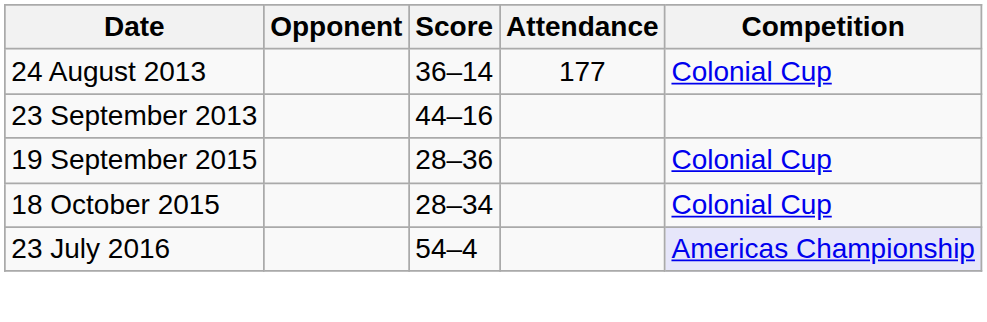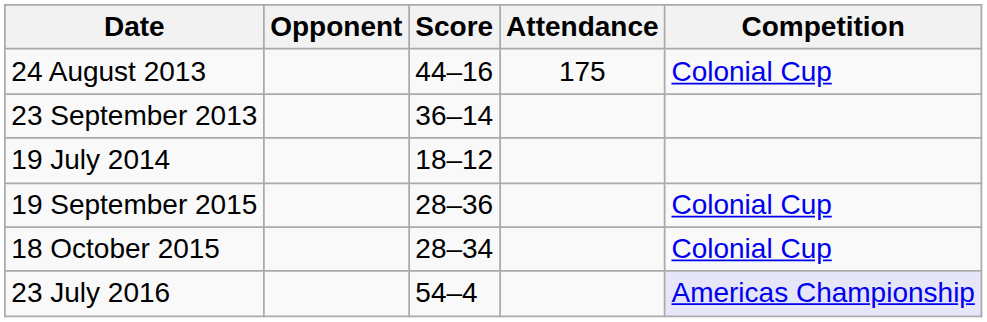 <table class="wikitable">
 <tr>
 <th>Date</th>
 <th>Opponent</th>
 <th>Score</th>
 <th>Attendance</th>
 <th>Competition</th>
 </tr>
 <tr>
 <td>24 August 2013</td>
 <td></td>
-<td>36–14</td>
-<td align=center>177</td>
+<td>44–16</td>
+<td align=center>175</td>
 <td><a href='#'>Colonial Cup</a></td>
 </tr>
 <tr>
 <td>23 September 2013</td>
 <td></td>
-<td>44–16</td>
+<td>36–14</td>
+<td></td>
+<td></td>
+</tr>
+<tr>
+<td>19 July 2014</td>
+<td></td>
+<td>18–12</td>
 <td></td>
 <td></td>
 </tr>
 <tr>
 <td>19 September 2015</td>
 <td></td>
 <td>28–36</td>
 <td></td>
 <td><a href='#'>Colonial Cup</a></td>
 </tr>
 <tr>
 <td>18 October 2015</td>
 <td></td>
 <td>28–34</td>
 <td></td>
 <td><a href='#'>Colonial Cup</a></td>
 </tr>
 <tr>
 <td>23 July 2016</td>
 <td></td>
 <td>54–4</td>
 <td></td>
 <td style="background: lavender;"><a href='#'>Americas Championship</a></td>
 </tr>
 </table>
